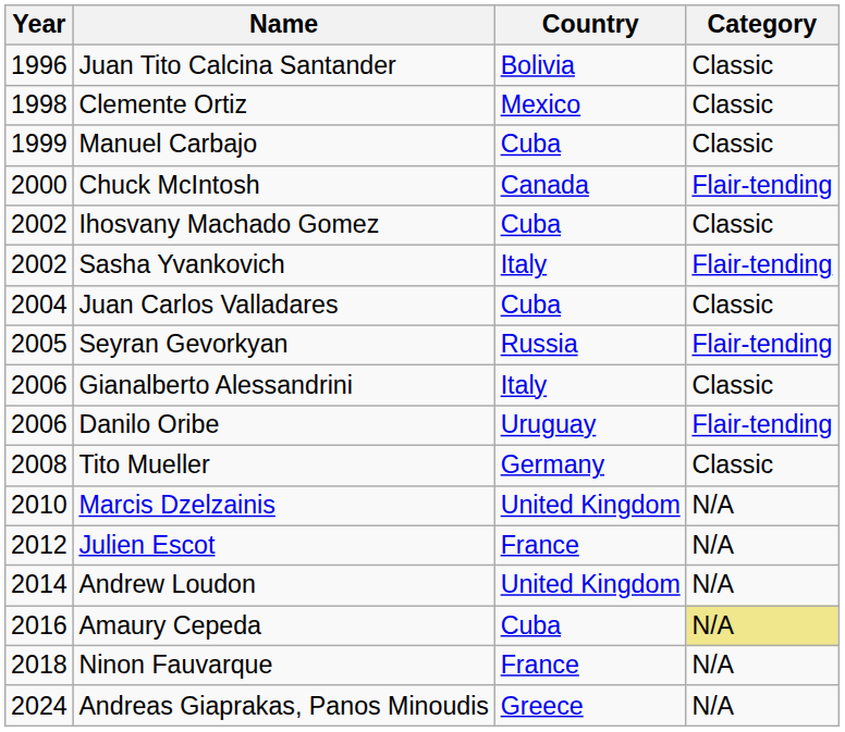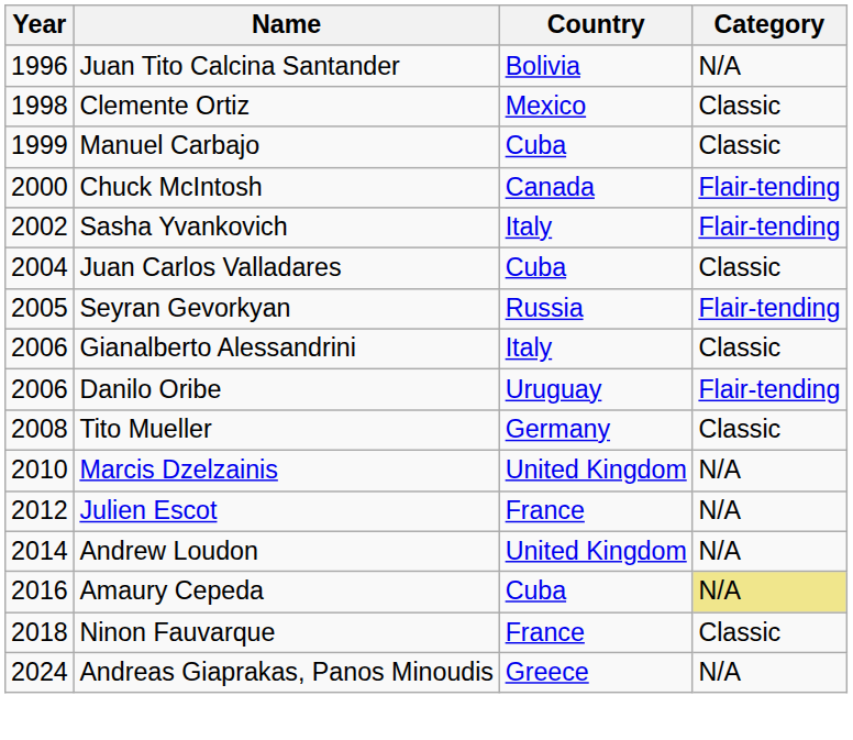 <table class="wikitable">
 <tr>
 <th>Year</th>
 <th>Name</th>
 <th>Country</th>
 <th>Category</th>
 </tr>
 <tr>
 <td>1996</td>
 <td>Juan Tito Calcina Santander</td>
 <td><a href='#'>Bolivia</a></td>
-<td>Classic</td>
+<td>N/A</td>
 </tr>
 <tr>
 <td>1998</td>
 <td>Clemente Ortiz</td>
 <td><a href='#'>Mexico</a></td>
 <td>Classic</td>
 </tr>
 <tr>
 <td>1999</td>
 <td>Manuel Carbajo</td>
 <td><a href='#'>Cuba</a></td>
 <td>Classic</td>
 </tr>
 <tr>
 <td>2000</td>
 <td>Chuck McIntosh</td>
 <td><a href='#'>Canada</a></td>
 <td><a href='#'>Flair-tending</a></td>
-</tr>
-<tr>
-<td>2002</td>
-<td>Ihosvany Machado Gomez</td>
-<td><a href='#'>Cuba</a></td>
-<td>Classic</td>
 </tr>
 <tr>
 <td>2002</td>
 <td>Sasha Yvankovich</td>
 <td><a href='#'>Italy</a></td>
 <td><a href='#'>Flair-tending</a></td>
 </tr>
 <tr>
 <td>2004</td>
 <td>Juan Carlos Valladares</td>
 <td><a href='#'>Cuba</a></td>
 <td>Classic</td>
 </tr>
 <tr>
 <td>2005</td>
 <td>Seyran Gevorkyan</td>
 <td><a href='#'>Russia</a></td>
 <td><a href='#'>Flair-tending</a></td>
 </tr>
 <tr>
 <td>2006</td>
 <td>Gianalberto Alessandrini</td>
 <td><a href='#'>Italy</a></td>
 <td>Classic</td>
 </tr>
 <tr>
 <td>2006</td>
 <td>Danilo Oribe</td>
 <td><a href='#'>Uruguay</a></td>
 <td><a href='#'>Flair-tending</a></td>
 </tr>
 <tr>
 <td>2008</td>
 <td>Tito Mueller</td>
 <td><a href='#'>Germany</a></td>
 <td>Classic</td>
 </tr>
 <tr>
 <td>2010</td>
 <td><a href='#'>Marcis Dzelzainis</a></td>
 <td><a href='#'>United Kingdom</a></td>
 <td>N/A</td>
 </tr>
 <tr>
 <td>2012</td>
 <td><a href='#'>Julien Escot</a></td>
 <td><a href='#'>France</a></td>
 <td>N/A</td>
 </tr>
 <tr>
 <td>2014</td>
 <td>Andrew Loudon</td>
 <td><a href='#'>United Kingdom</a></td>
 <td>N/A</td>
 </tr>
 <tr>
 <td>2016</td>
 <td>Amaury Cepeda</td>
 <td><a href='#'>Cuba</a></td>
 <td style="background: khaki;">N/A</td>
 </tr>
 <tr>
 <td>2018</td>
 <td>Ninon Fauvarque</td>
 <td><a href='#'>France</a></td>
-<td>N/A</td>
+<td>Classic</td>
 </tr>
 <tr>
 <td>2024</td>
 <td>Andreas Giaprakas, Panos Minoudis</td>
 <td><a href='#'>Greece</a></td>
 <td>N/A</td>
 </tr>
 </table>
